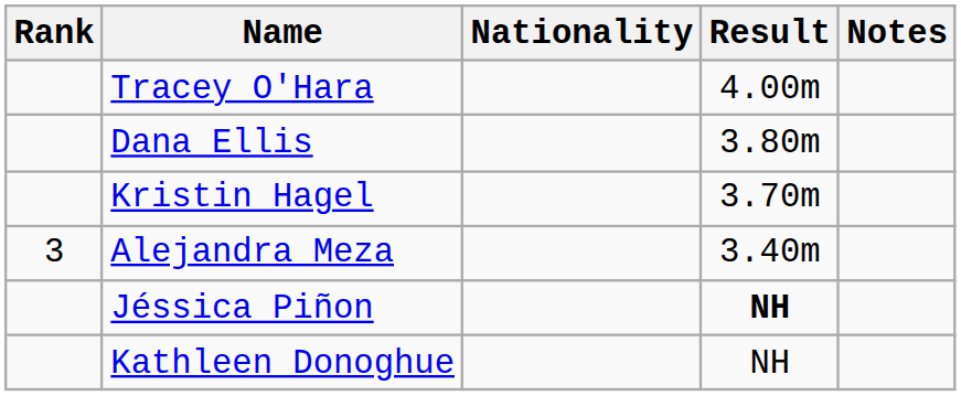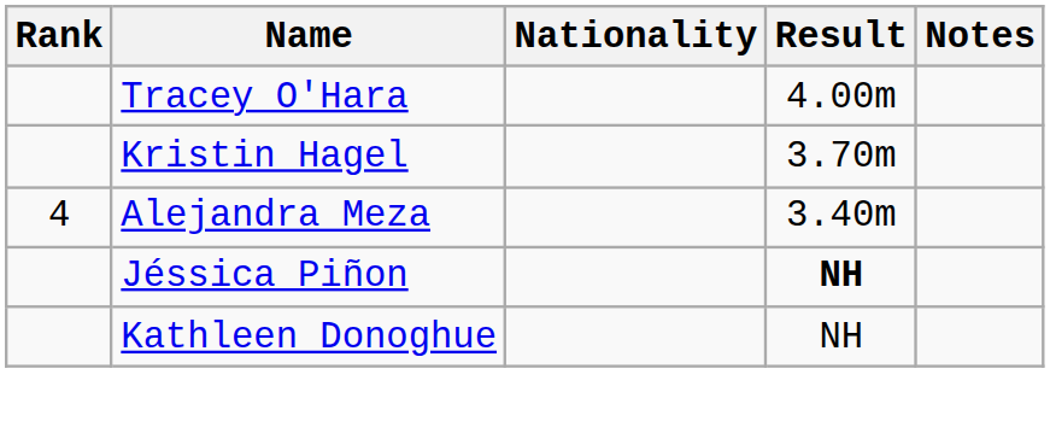 <table class="wikitable sortable" style="text-align:center">
 <tr>
 <th>Rank</th>
 <th>Name</th>
 <th>Nationality</th>
 <th>Result</th>
 <th>Notes</th>
 </tr>
 <tr>
 <td align=center></td>
 <td align=left><a href='#'>Tracey O'Hara</a></td>
 <td align=left></td>
 <td>4.00m</td>
 <td></td>
 </tr>
 <tr>
 <td align=center></td>
-<td align=left><a href='#'>Dana Ellis</a></td>
-<td align=left></td>
-<td>3.80m</td>
-<td></td>
-</tr>
-<tr>
-<td align=center></td>
 <td align=left><a href='#'>Kristin Hagel</a></td>
 <td align=left></td>
 <td>3.70m</td>
 <td></td>
 </tr>
 <tr>
-<td align=center>3</td>
+<td align=center>4</td>
 <td align=left><a href='#'>Alejandra Meza</a></td>
 <td align=left></td>
 <td>3.40m</td>
 <td></td>
 </tr>
 <tr>
 <td align=center></td>
 <td align=left><a href='#'>Jéssica Piñon</a></td>
 <td align=left></td>
 <td><strong>NH</strong></td>
 <td></td>
 </tr>
 <tr>
 <td align=center></td>
 <td align=left><a href='#'>Kathleen Donoghue</a></td>
 <td align=left></td>
 <td>NH</td>
 <td></td>
 </tr>
 </table>
